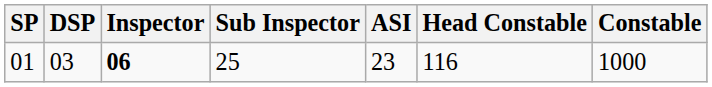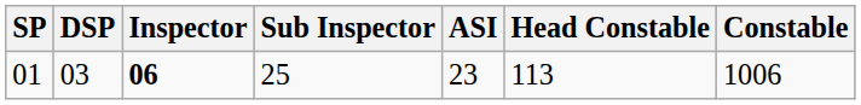 <table class="wikitable">
 <tr>
 <th>SP</th>
 <th>DSP</th>
 <th>Inspector</th>
 <th>Sub Inspector</th>
 <th>ASI</th>
 <th>Head Constable</th>
 <th>Constable</th>
 </tr>
 <tr>
 <td>01</td>
 <td>03</td>
 <td><strong>06</strong></td>
 <td>25</td>
 <td>23</td>
-<td>116</td>
-<td>1000</td>
+<td>113</td>
+<td>1006</td>
 </tr>
 </table>
